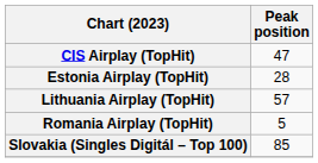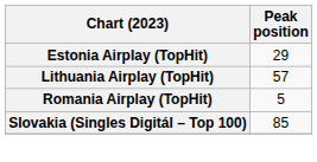 <table class="wikitable plainrowheaders sortable" style="text-align:center">
 <tr>
 <th scope="col">Chart (2023)</th>
 <th scope="col">Peak<br>position</th>
 </tr>
 <tr>
-<th scope="row"><a href='#'>CIS</a> Airplay (TopHit)</th>
-<td>47</td>
-</tr>
-<tr>
 <th scope="row">Estonia Airplay (TopHit)</th>
-<td>28</td>
+<td>29</td>
 </tr>
 <tr>
 <th scope="row">Lithuania Airplay (TopHit)</th>
 <td>57</td>
 </tr>
 <tr>
 <th scope="row">Romania Airplay (TopHit)</th>
 <td>5</td>
 </tr>
 <tr>
 <th scope="row">Slovakia (Singles Digitál – Top 100)</th>
 <td>85</td>
 </tr>
 <tr>
 </tr>
 </table>
